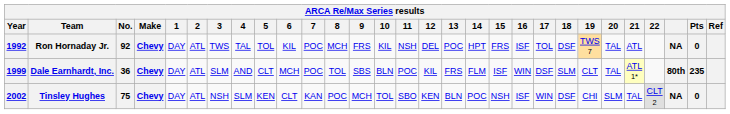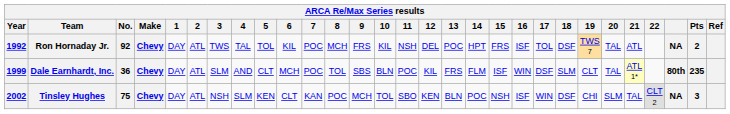 <table class="wikitable" style="text-align:center; font-size:75%">
 <tr>
 <th colspan=29><a href='#'>ARCA Re/Max Series</a> results</th>
 </tr>
 <tr>
 <th>Year</th>
 <th>Team</th>
 <th>No.</th>
 <th>Make</th>
 <th>1</th>
 <th>2</th>
 <th>3</th>
 <th>4</th>
 <th>5</th>
 <th>6</th>
 <th>7</th>
 <th>8</th>
 <th>9</th>
 <th>10</th>
 <th>11</th>
 <th>12</th>
 <th>13</th>
 <th>14</th>
 <th>15</th>
 <th>16</th>
 <th>17</th>
 <th>18</th>
 <th>19</th>
 <th>20</th>
 <th>21</th>
 <th>22</th>
 <th></th>
 <th>Pts</th>
 <th>Ref</th>
 </tr>
 <tr>
 <th><a href='#'>1992</a></th>
 <th>Ron Hornaday Jr.</th>
 <th>92</th>
 <th><a href='#'>Chevy</a></th>
 <td><a href='#'>DAY</a></td>
 <td><a href='#'>ATL</a></td>
 <td><a href='#'>TWS</a></td>
 <td><a href='#'>TAL</a></td>
 <td><a href='#'>TOL</a></td>
 <td><a href='#'>KIL</a></td>
 <td><a href='#'>POC</a></td>
 <td><a href='#'>MCH</a></td>
 <td><a href='#'>FRS</a></td>
 <td><a href='#'>KIL</a></td>
 <td><a href='#'>NSH</a></td>
 <td><a href='#'>DEL</a></td>
 <td><a href='#'>POC</a></td>
 <td><a href='#'>HPT</a></td>
 <td><a href='#'>FRS</a></td>
 <td><a href='#'>ISF</a></td>
 <td><a href='#'>TOL</a></td>
 <td><a href='#'>DSF</a></td>
 <td style="background:#FFDF9F;"><a href='#'>TWS</a><br><small>7</small></td>
 <td><a href='#'>TAL</a></td>
 <td><a href='#'>ATL</a></td>
 <td></td>
 <th>NA</th>
-<th>0</th>
+<th>2</th>
 <th></th>
 </tr>
 <tr>
 <th><a href='#'>1999</a></th>
 <th><a href='#'>Dale Earnhardt, Inc.</a></th>
 <th>36</th>
 <th><a href='#'>Chevy</a></th>
 <td><a href='#'>DAY</a></td>
 <td><a href='#'>ATL</a></td>
 <td><a href='#'>SLM</a></td>
 <td><a href='#'>AND</a></td>
 <td><a href='#'>CLT</a></td>
 <td><a href='#'>MCH</a></td>
 <td><a href='#'>POC</a></td>
 <td><a href='#'>TOL</a></td>
 <td><a href='#'>SBS</a></td>
 <td><a href='#'>BLN</a></td>
 <td><a href='#'>POC</a></td>
 <td><a href='#'>KIL</a></td>
 <td><a href='#'>FRS</a></td>
 <td><a href='#'>FLM</a></td>
 <td><a href='#'>ISF</a></td>
 <td><a href='#'>WIN</a></td>
 <td><a href='#'>DSF</a></td>
 <td><a href='#'>SLM</a></td>
 <td><a href='#'>CLT</a></td>
 <td><a href='#'>TAL</a></td>
 <td style="background:#FFFFBF;"><a href='#'>ATL</a><br><small>1*</small></td>
 <td></td>
 <th>80th</th>
 <th>235</th>
 <th></th>
 </tr>
 <tr>
 <th><a href='#'>2002</a></th>
 <th><a href='#'>Tinsley Hughes</a></th>
 <th>75</th>
 <th><a href='#'>Chevy</a></th>
 <td><a href='#'>DAY</a></td>
 <td><a href='#'>ATL</a></td>
 <td><a href='#'>NSH</a></td>
 <td><a href='#'>SLM</a></td>
 <td><a href='#'>KEN</a></td>
 <td><a href='#'>CLT</a></td>
 <td><a href='#'>KAN</a></td>
 <td><a href='#'>POC</a></td>
 <td><a href='#'>MCH</a></td>
 <td><a href='#'>TOL</a></td>
 <td><a href='#'>SBO</a></td>
 <td><a href='#'>KEN</a></td>
 <td><a href='#'>BLN</a></td>
 <td><a href='#'>POC</a></td>
 <td><a href='#'>NSH</a></td>
 <td><a href='#'>ISF</a></td>
 <td><a href='#'>WIN</a></td>
 <td><a href='#'>DSF</a></td>
 <td><a href='#'>CHI</a></td>
 <td><a href='#'>SLM</a></td>
 <td><a href='#'>TAL</a></td>
 <td style="background:#DFDFDF;"><a href='#'>CLT</a><br><small>2</small></td>
 <th>NA</th>
-<th>0</th>
+<th>3</th>
 <th></th>
 </tr>
 </table>
